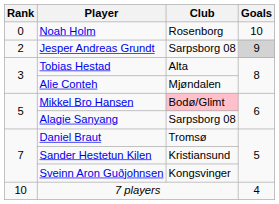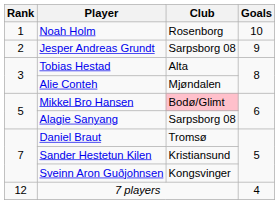 <table class="wikitable" style="text-align:center">
 <tr>
 <th>Rank</th>
 <th>Player</th>
 <th>Club</th>
 <th>Goals</th>
 </tr>
 <tr>
-<td>0</td>
+<td>1</td>
 <td align=left> <a href='#'>Noah Holm</a></td>
 <td align=left>Rosenborg</td>
 <td>10</td>
 </tr>
 <tr>
 <td>2</td>
 <td align=left> <a href='#'>Jesper Andreas Grundt</a></td>
 <td align=left>Sarpsborg 08</td>
-<td style="background: lightgrey;">9</td>
+<td>9</td>
 </tr>
 <tr>
 <td rowspan=2>3</td>
 <td align=left> <a href='#'>Tobias Hestad</a></td>
 <td align=left>Alta</td>
 <td rowspan=2>8</td>
 </tr>
 <tr>
 <td align=left> <a href='#'>Alie Conteh</a></td>
 <td align=left>Mjøndalen</td>
 </tr>
 <tr>
 <td rowspan="2">5</td>
 <td align=left> <a href='#'>Mikkel Bro Hansen</a></td>
 <td align=left style="background: pink;">Bodø/Glimt</td>
 <td rowspan="2">6</td>
 </tr>
 <tr>
 <td align=left> <a href='#'>Alagie Sanyang</a></td>
 <td align=left>Sarpsborg 08</td>
 </tr>
 <tr>
 <td rowspan=3>7</td>
 <td align=left> <a href='#'>Daniel Braut</a></td>
 <td align=left>Tromsø</td>
 <td rowspan=3>5</td>
 </tr>
 <tr>
 <td align=left> <a href='#'>Sander Hestetun Kilen</a></td>
 <td align=left>Kristiansund</td>
 </tr>
 <tr>
 <td align=left> <a href='#'>Sveinn Aron Guðjohnsen</a></td>
 <td align=left>Kongsvinger</td>
 </tr>
 <tr>
-<td>10</td>
+<td>12</td>
 <td colspan=2><em>7 players</em></td>
 <td>4</td>
 </tr>
 </table>
